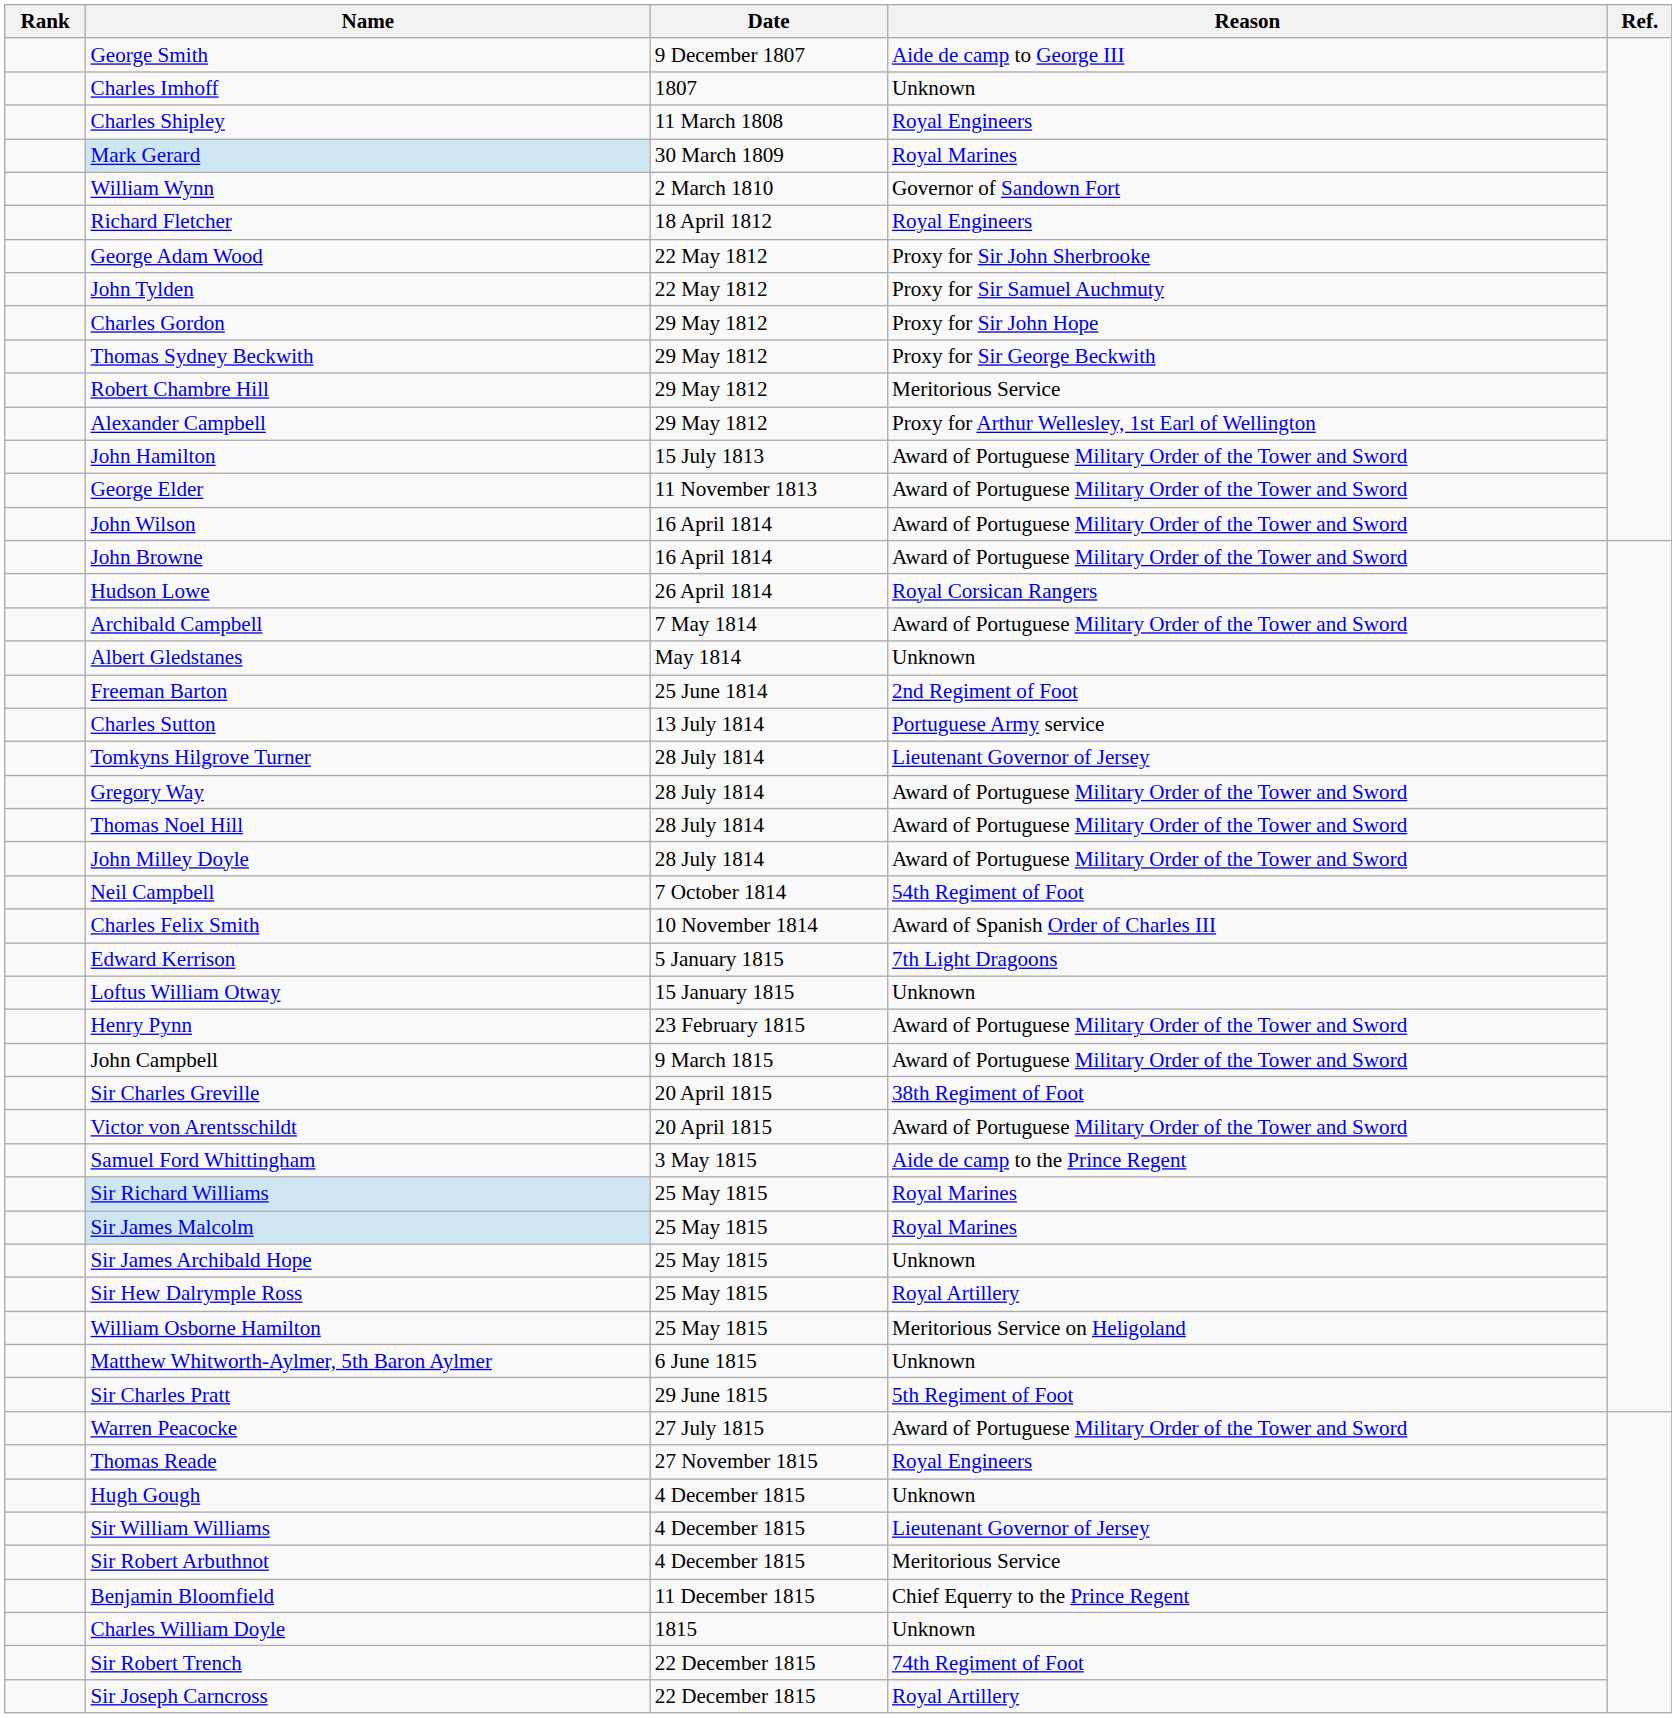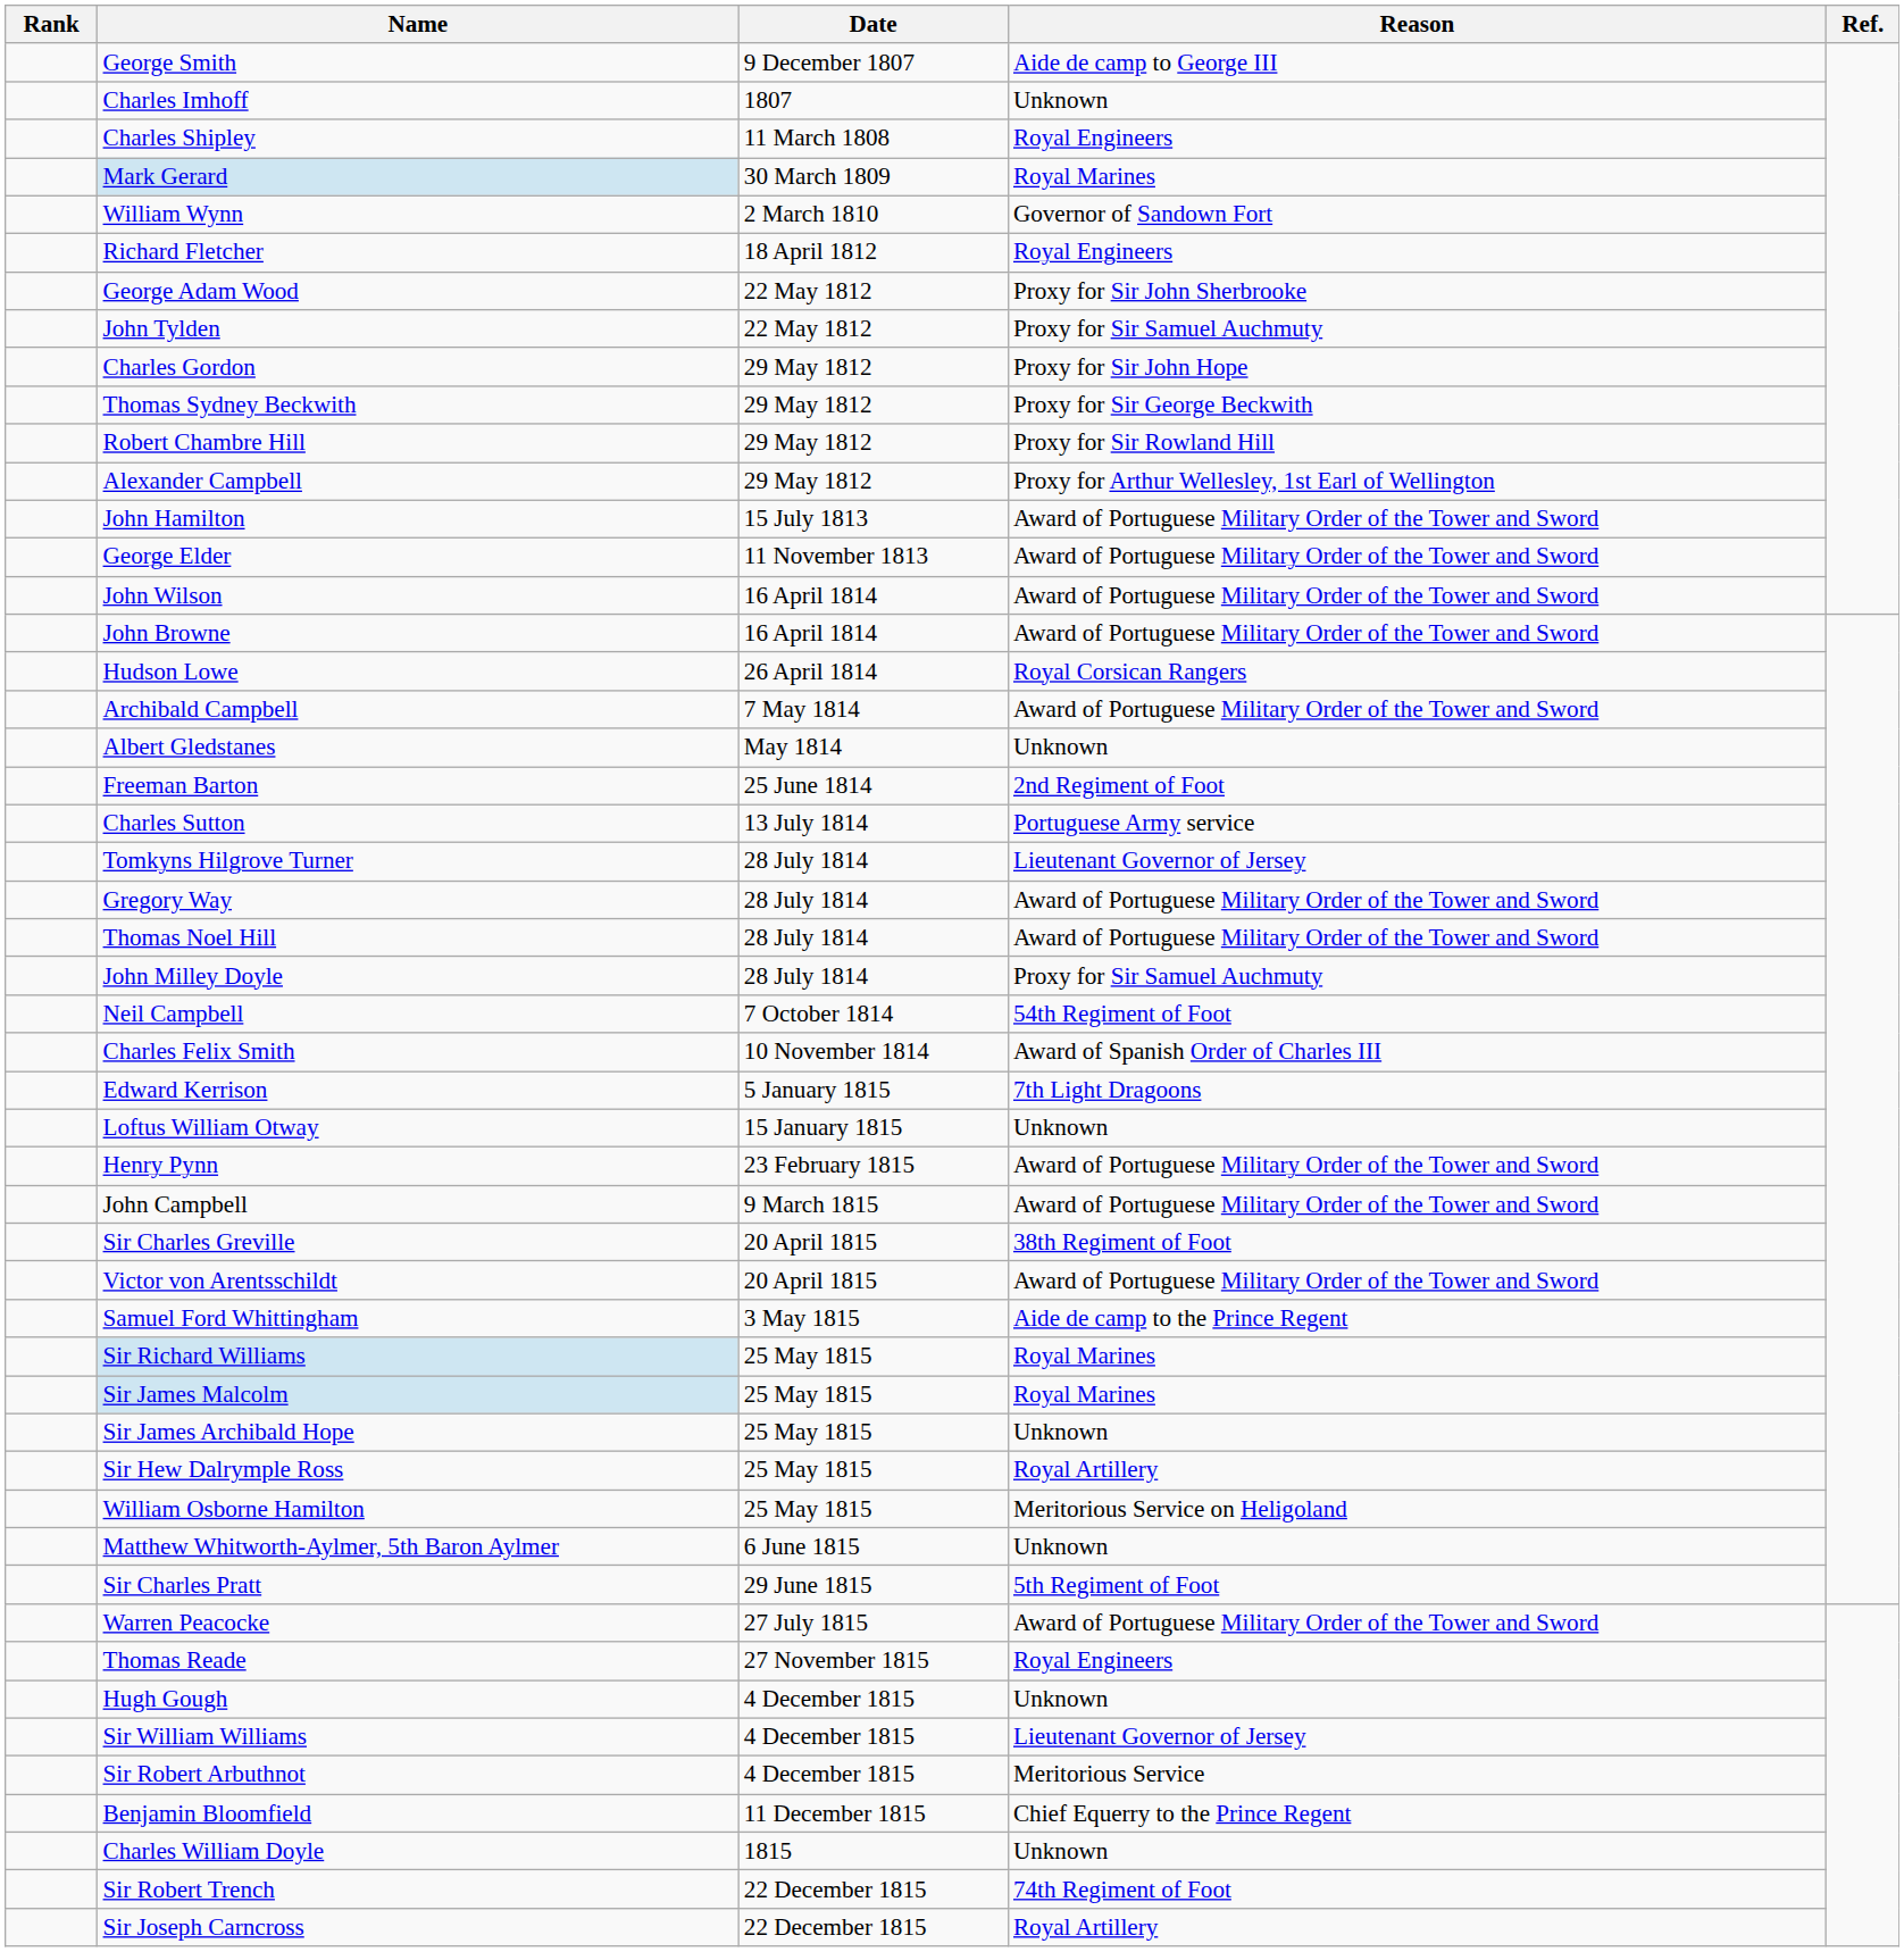 <table class="wikitable sortable"width=100%>
 <tr>
 <th style=>Rank</th>
 <th style=>Name</th>
 <th style=>Date</th>
 <th style=>Reason</th>
 <th style=>Ref.</th>
 </tr>
 <tr>
 <td></td>
 <td><a href='#'>George Smith</a></td>
 <td>9 December 1807</td>
 <td><a href='#'>Aide de camp</a> to <a href='#'>George III</a></td>
 <td rowspan=15></td>
 </tr>
 <tr>
 <td></td>
 <td><a href='#'>Charles Imhoff</a></td>
 <td>1807</td>
 <td>Unknown</td>
 </tr>
 <tr>
 <td></td>
 <td><a href='#'>Charles Shipley</a></td>
 <td>11 March 1808</td>
 <td><a href='#'>Royal Engineers</a></td>
 </tr>
 <tr>
 <td></td>
 <td bgcolor="#CEE6F2"><a href='#'>Mark Gerard</a></td>
 <td>30 March 1809</td>
 <td><a href='#'>Royal Marines</a></td>
 </tr>
 <tr>
 <td></td>
 <td><a href='#'>William Wynn</a></td>
 <td>2 March 1810</td>
 <td>Governor of <a href='#'>Sandown Fort</a></td>
 </tr>
 <tr>
 <td></td>
 <td><a href='#'>Richard Fletcher</a></td>
 <td>18 April 1812</td>
 <td><a href='#'>Royal Engineers</a></td>
 </tr>
 <tr>
 <td></td>
 <td><a href='#'>George Adam Wood</a></td>
 <td>22 May 1812</td>
 <td>Proxy for <a href='#'>Sir John Sherbrooke</a></td>
 </tr>
 <tr>
 <td></td>
 <td><a href='#'>John Tylden</a></td>
 <td>22 May 1812</td>
 <td>Proxy for <a href='#'>Sir Samuel Auchmuty</a></td>
 </tr>
 <tr>
 <td></td>
 <td><a href='#'>Charles Gordon</a></td>
 <td>29 May 1812</td>
 <td>Proxy for <a href='#'>Sir John Hope</a></td>
 </tr>
 <tr>
 <td></td>
 <td><a href='#'>Thomas Sydney Beckwith</a></td>
 <td>29 May 1812</td>
 <td>Proxy for <a href='#'>Sir George Beckwith</a></td>
 </tr>
 <tr>
 <td></td>
 <td><a href='#'>Robert Chambre Hill</a></td>
 <td>29 May 1812</td>
-<td>Meritorious Service</td>
+<td>Proxy for <a href='#'>Sir Rowland Hill</a></td>
 </tr>
 <tr>
 <td></td>
 <td><a href='#'>Alexander Campbell</a></td>
 <td>29 May 1812</td>
 <td>Proxy for <a href='#'>Arthur Wellesley, 1st Earl of Wellington</a></td>
 </tr>
 <tr>
 <td></td>
 <td><a href='#'>John Hamilton</a></td>
 <td>15 July 1813</td>
 <td>Award of Portuguese <a href='#'>Military Order of the Tower and Sword</a></td>
 </tr>
 <tr>
 <td></td>
 <td><a href='#'>George Elder</a></td>
 <td>11 November 1813</td>
 <td>Award of Portuguese <a href='#'>Military Order of the Tower and Sword</a></td>
 </tr>
 <tr>
 <td></td>
 <td><a href='#'>John Wilson</a></td>
 <td>16 April 1814</td>
 <td>Award of Portuguese <a href='#'>Military Order of the Tower and Sword</a></td>
 </tr>
 <tr>
 <td></td>
 <td><a href='#'>John Browne</a></td>
 <td>16 April 1814</td>
 <td>Award of Portuguese <a href='#'>Military Order of the Tower and Sword</a></td>
 <td rowspan=26></td>
 </tr>
 <tr>
 <td></td>
 <td><a href='#'>Hudson Lowe</a></td>
 <td>26 April 1814</td>
 <td><a href='#'>Royal Corsican Rangers</a></td>
 </tr>
 <tr>
 <td></td>
 <td><a href='#'>Archibald Campbell</a></td>
 <td>7 May 1814</td>
 <td>Award of Portuguese <a href='#'>Military Order of the Tower and Sword</a></td>
 </tr>
 <tr>
 <td></td>
 <td><a href='#'>Albert Gledstanes</a></td>
 <td>May 1814</td>
 <td>Unknown</td>
 </tr>
 <tr>
 <td></td>
 <td><a href='#'>Freeman Barton</a></td>
 <td>25 June 1814</td>
 <td><a href='#'>2nd Regiment of Foot</a></td>
 </tr>
 <tr>
 <td></td>
 <td><a href='#'>Charles Sutton</a></td>
 <td>13 July 1814</td>
 <td><a href='#'>Portuguese Army</a> service</td>
 </tr>
 <tr>
 <td></td>
 <td><a href='#'>Tomkyns Hilgrove Turner</a></td>
 <td>28 July 1814</td>
 <td><a href='#'>Lieutenant Governor of Jersey</a></td>
 </tr>
 <tr>
 <td></td>
 <td><a href='#'>Gregory Way</a></td>
 <td>28 July 1814</td>
 <td>Award of Portuguese <a href='#'>Military Order of the Tower and Sword</a></td>
 </tr>
 <tr>
 <td></td>
 <td><a href='#'>Thomas Noel Hill</a></td>
 <td>28 July 1814</td>
 <td>Award of Portuguese <a href='#'>Military Order of the Tower and Sword</a></td>
 </tr>
 <tr>
 <td></td>
 <td><a href='#'>John Milley Doyle</a></td>
 <td>28 July 1814</td>
-<td>Award of Portuguese <a href='#'>Military Order of the Tower and Sword</a></td>
+<td>Proxy for <a href='#'>Sir Samuel Auchmuty</a></td>
 </tr>
 <tr>
 <td></td>
 <td><a href='#'>Neil Campbell</a></td>
 <td>7 October 1814</td>
 <td><a href='#'>54th Regiment of Foot</a></td>
 </tr>
 <tr>
 <td></td>
 <td><a href='#'>Charles Felix Smith</a></td>
 <td>10 November 1814</td>
 <td>Award of Spanish <a href='#'>Order of Charles III</a></td>
 </tr>
 <tr>
 <td></td>
 <td><a href='#'>Edward Kerrison</a></td>
 <td>5 January 1815</td>
 <td><a href='#'>7th Light Dragoons</a></td>
 </tr>
 <tr>
 <td></td>
 <td><a href='#'>Loftus William Otway</a></td>
 <td>15 January 1815</td>
 <td>Unknown</td>
 </tr>
 <tr>
 <td></td>
 <td><a href='#'>Henry Pynn</a></td>
 <td>23 February 1815</td>
 <td>Award of Portuguese <a href='#'>Military Order of the Tower and Sword</a></td>
 </tr>
 <tr>
 <td></td>
 <td>John Campbell</td>
 <td>9 March 1815</td>
 <td>Award of Portuguese <a href='#'>Military Order of the Tower and Sword</a></td>
 </tr>
 <tr>
 <td></td>
 <td><a href='#'>Sir Charles Greville</a></td>
 <td>20 April 1815</td>
 <td><a href='#'>38th Regiment of Foot</a></td>
 </tr>
 <tr>
 <td></td>
 <td><a href='#'>Victor von Arentsschildt</a></td>
 <td>20 April 1815</td>
 <td>Award of Portuguese <a href='#'>Military Order of the Tower and Sword</a></td>
 </tr>
 <tr>
 <td></td>
 <td><a href='#'>Samuel Ford Whittingham</a></td>
 <td>3 May 1815</td>
 <td><a href='#'>Aide de camp</a> to the <a href='#'>Prince Regent</a></td>
 </tr>
 <tr>
 <td></td>
 <td bgcolor="#CEE6F2"><a href='#'>Sir Richard Williams</a></td>
 <td>25 May 1815</td>
 <td><a href='#'>Royal Marines</a></td>
 </tr>
 <tr>
 <td></td>
 <td bgcolor="#CEE6F2"><a href='#'>Sir James Malcolm</a></td>
 <td>25 May 1815</td>
 <td><a href='#'>Royal Marines</a></td>
 </tr>
 <tr>
 <td></td>
 <td><a href='#'>Sir James Archibald Hope</a></td>
 <td>25 May 1815</td>
 <td>Unknown</td>
 </tr>
 <tr>
 <td></td>
 <td><a href='#'>Sir Hew Dalrymple Ross</a></td>
 <td>25 May 1815</td>
 <td><a href='#'>Royal Artillery</a></td>
 </tr>
 <tr>
 <td></td>
 <td><a href='#'>William Osborne Hamilton</a></td>
 <td>25 May 1815</td>
 <td>Meritorious Service on <a href='#'>Heligoland</a></td>
 </tr>
 <tr>
 <td></td>
 <td><a href='#'>Matthew Whitworth-Aylmer, 5th Baron Aylmer</a></td>
 <td>6 June 1815</td>
 <td>Unknown</td>
 </tr>
 <tr>
 <td></td>
 <td><a href='#'>Sir Charles Pratt</a></td>
 <td>29 June 1815</td>
 <td><a href='#'>5th Regiment of Foot</a></td>
 </tr>
 <tr>
 <td></td>
 <td><a href='#'>Warren Peacocke</a></td>
 <td>27 July 1815</td>
 <td>Award of Portuguese <a href='#'>Military Order of the Tower and Sword</a></td>
 <td rowspan=9></td>
 </tr>
 <tr>
 <td></td>
 <td><a href='#'>Thomas Reade</a></td>
 <td>27 November 1815</td>
 <td><a href='#'>Royal Engineers</a></td>
 </tr>
 <tr>
 <td></td>
 <td><a href='#'>Hugh Gough</a></td>
 <td>4 December 1815</td>
 <td>Unknown</td>
 </tr>
 <tr>
 <td></td>
 <td><a href='#'>Sir William Williams</a></td>
 <td>4 December 1815</td>
 <td><a href='#'>Lieutenant Governor of Jersey</a></td>
 </tr>
 <tr>
 <td></td>
 <td><a href='#'>Sir Robert Arbuthnot</a></td>
 <td>4 December 1815</td>
 <td>Meritorious Service</td>
 </tr>
 <tr>
 <td></td>
 <td><a href='#'>Benjamin Bloomfield</a></td>
 <td>11 December 1815</td>
 <td>Chief Equerry to the <a href='#'>Prince Regent</a></td>
 </tr>
 <tr>
 <td></td>
 <td><a href='#'>Charles William Doyle</a></td>
 <td>1815</td>
 <td>Unknown</td>
 </tr>
 <tr>
 <td></td>
 <td><a href='#'>Sir Robert Trench</a></td>
 <td>22 December 1815</td>
 <td><a href='#'>74th Regiment of Foot</a></td>
 </tr>
 <tr>
 <td></td>
 <td><a href='#'>Sir Joseph Carncross</a></td>
 <td>22 December 1815</td>
 <td><a href='#'>Royal Artillery</a></td>
 </tr>
 </table>
